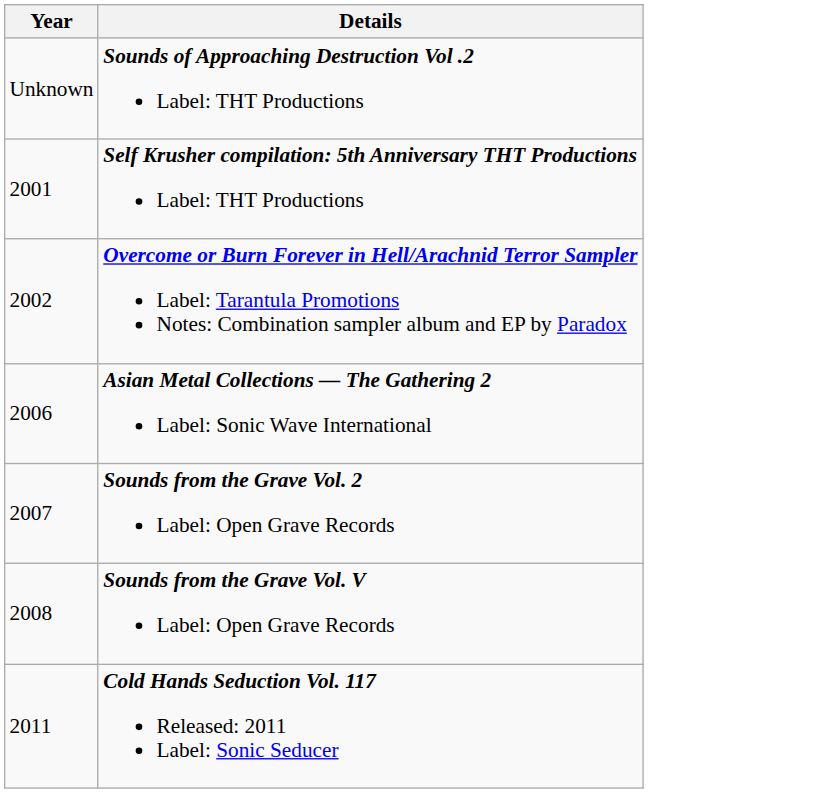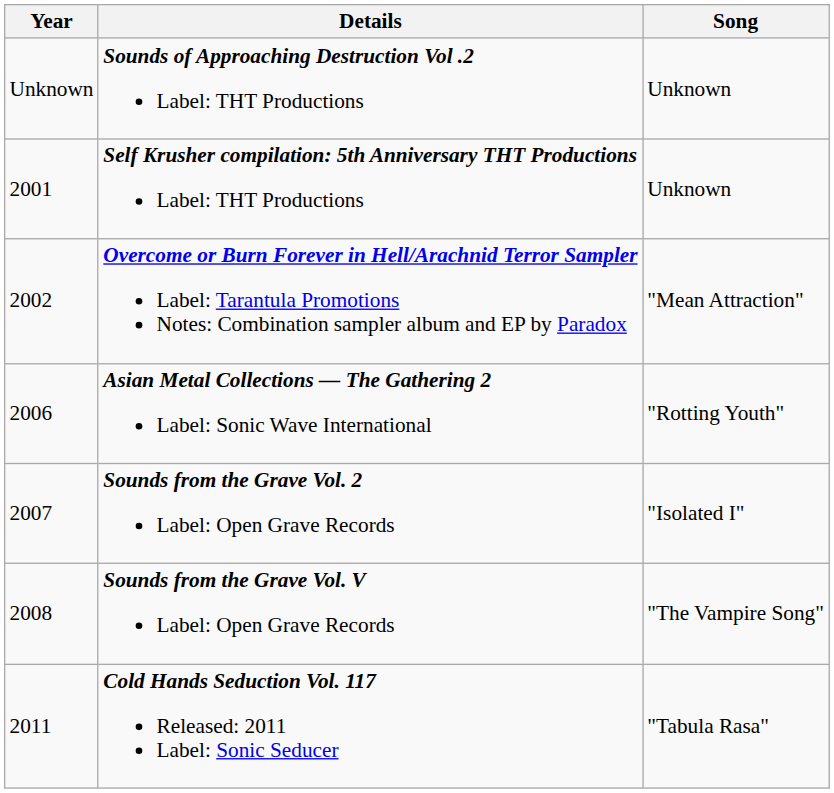 <table class="wikitable">
 <tr>
 <th>Year</th>
 <th>Details</th>
+<th>Song</th>
 </tr>
 <tr>
 <td>Unknown</td>
 <td><strong><em>Sounds of Approaching Destruction Vol .2</em></strong><br><ul><li>Label: THT Productions</li></ul></td>
+<td>Unknown</td>
 </tr>
 <tr>
 <td>2001</td>
 <td><strong><em>Self Krusher compilation: 5th Anniversary THT Productions</em></strong><br><ul><li>Label: THT Productions</li></ul></td>
+<td>Unknown</td>
 </tr>
 <tr>
 <td>2002</td>
 <td><strong><em><a href='#'>Overcome or Burn Forever in Hell/Arachnid Terror Sampler</a></em></strong><br><ul><li>Label: <a href='#'>Tarantula Promotions</a></li><li>Notes: Combination sampler album and EP by <a href='#'>Paradox</a></li></ul></td>
+<td>"Mean Attraction"</td>
 </tr>
 <tr>
 <td>2006</td>
 <td><strong><em>Asian Metal Collections — The Gathering 2</em></strong><br><ul><li>Label: Sonic Wave International</li></ul></td>
+<td>"Rotting Youth"</td>
 </tr>
 <tr>
 <td>2007</td>
 <td><strong><em>Sounds from the Grave Vol. 2</em></strong><br><ul><li>Label: Open Grave Records</li></ul></td>
+<td>"Isolated I"</td>
 </tr>
 <tr>
 <td>2008</td>
 <td><strong><em>Sounds from the Grave Vol. V</em></strong><br><ul><li>Label: Open Grave Records</li></ul></td>
+<td>"The Vampire Song"</td>
 </tr>
 <tr>
 <td>2011</td>
 <td><strong><em>Cold Hands Seduction Vol. 117</em></strong><br><ul><li>Released: 2011</li><li>Label: <a href='#'>Sonic Seducer</a></li></ul></td>
+<td>"Tabula Rasa"</td>
 </tr>
 </table>
